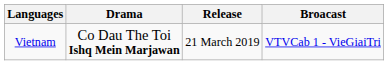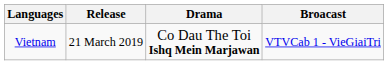 <table class="wikitable" style="text-align:center;">
 <tr>
 <th>Languages</th>
+<th>Release</th>
 <th>Drama</th>
-<th>Release</th>
 <th>Broacast</th>
 </tr>
 <tr>
 <td><a href='#'>Vietnam</a></td>
+<td>21 March 2019</td>
 <td><big>Co Dau The Toi</big><br><strong>Ishq Mein Marjawan</strong></td>
-<td>21 March 2019</td>
 <td><a href='#'>VTVCab 1 - VieGiaiTri</a></td>
 </tr>
 </table>
